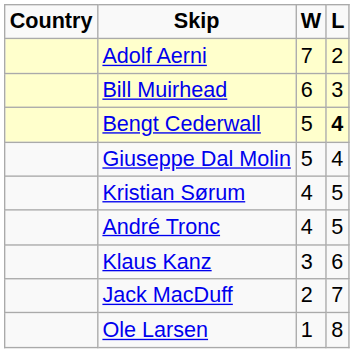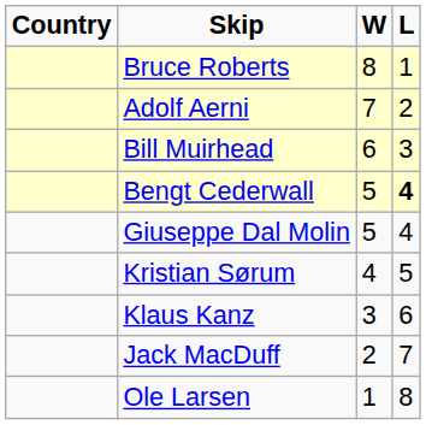 <table class="wikitable">
 <tr align=center>
 <td><strong>Country</strong></td>
 <td><strong>Skip</strong></td>
 <td><strong>W</strong></td>
 <td><strong>L</strong></td>
+</tr>
+<tr bgcolor="#ffffcc">
+<td></td>
+<td><a href='#'>Bruce Roberts</a></td>
+<td>8</td>
+<td>1</td>
 </tr>
 <tr bgcolor="#ffffcc">
 <td></td>
 <td><a href='#'>Adolf Aerni</a></td>
 <td>7</td>
 <td>2</td>
 </tr>
 <tr bgcolor="#ffffcc">
 <td></td>
 <td><a href='#'>Bill Muirhead</a></td>
 <td>6</td>
 <td>3</td>
 </tr>
 <tr bgcolor="#ffffcc">
 <td></td>
 <td><a href='#'>Bengt Cederwall</a></td>
 <td>5</td>
 <td><strong>4</strong></td>
 </tr>
 <tr>
 <td></td>
 <td><a href='#'>Giuseppe Dal Molin</a></td>
 <td>5</td>
 <td>4</td>
 </tr>
 <tr>
 <td></td>
 <td><a href='#'>Kristian Sørum</a></td>
 <td>4</td>
 <td>5</td>
 </tr>
 <tr>
 <td></td>
-<td><a href='#'>André Tronc</a></td>
-<td>4</td>
-<td>5</td>
-</tr>
-<tr>
-<td></td>
 <td><a href='#'>Klaus Kanz</a></td>
 <td>3</td>
 <td>6</td>
 </tr>
 <tr>
 <td></td>
 <td><a href='#'>Jack MacDuff</a></td>
 <td>2</td>
 <td>7</td>
 </tr>
 <tr>
 <td></td>
 <td><a href='#'>Ole Larsen</a></td>
 <td>1</td>
 <td>8</td>
 </tr>
 </table>
